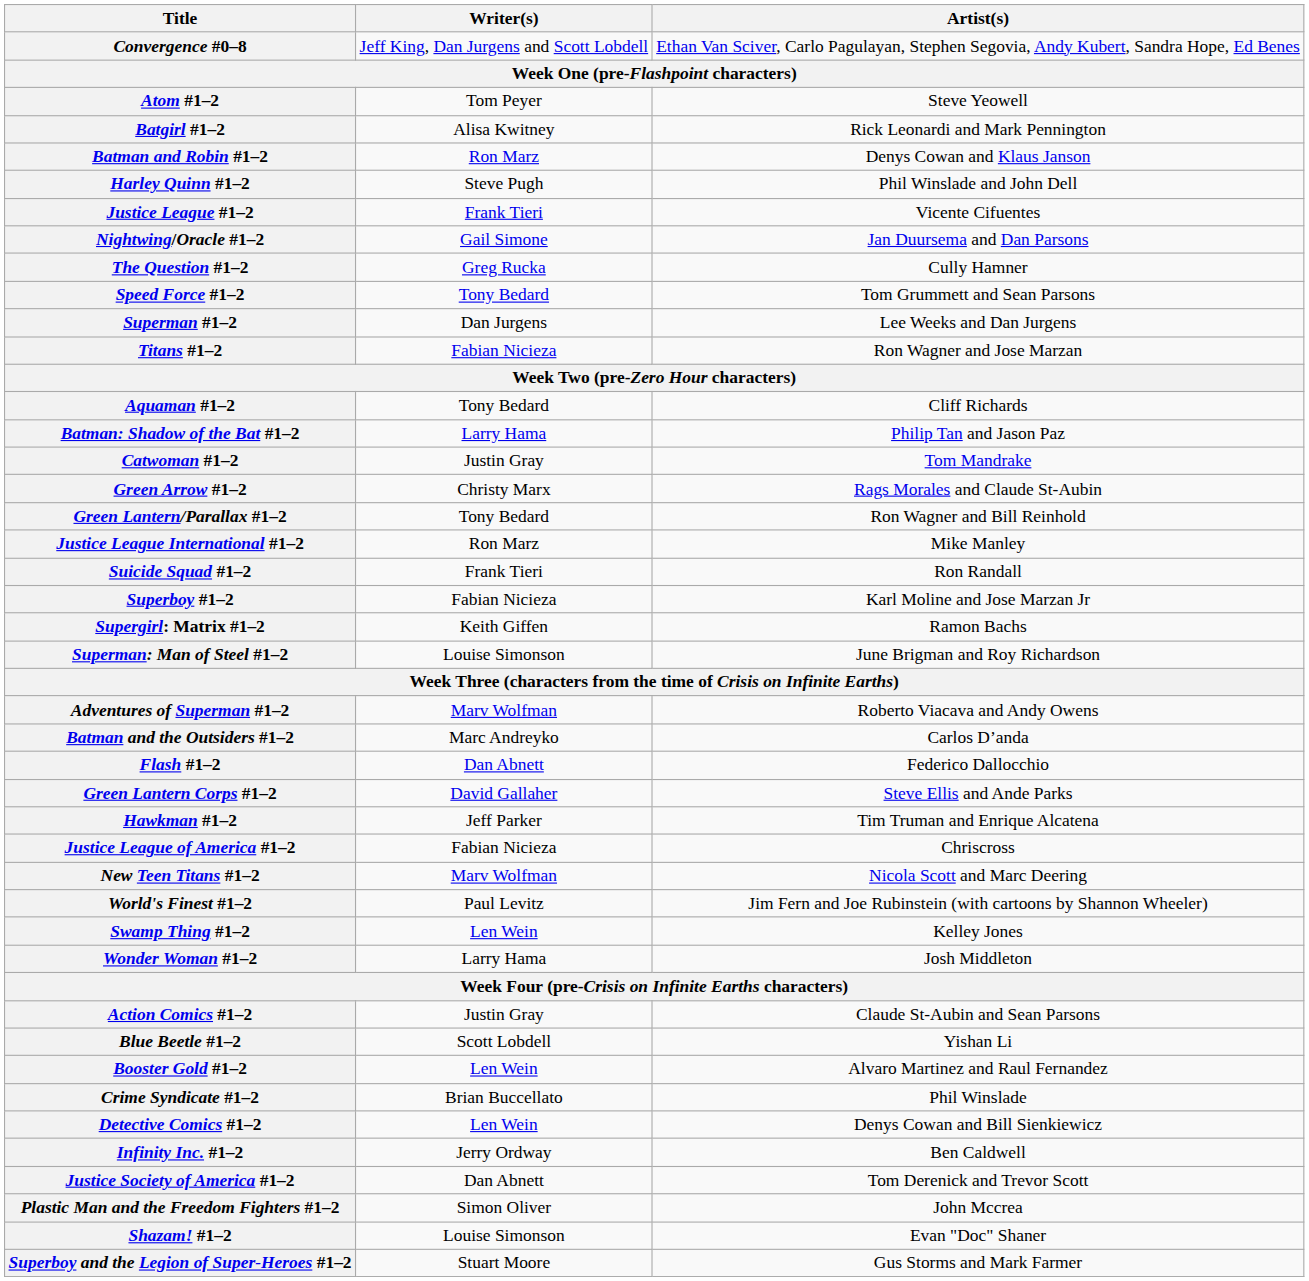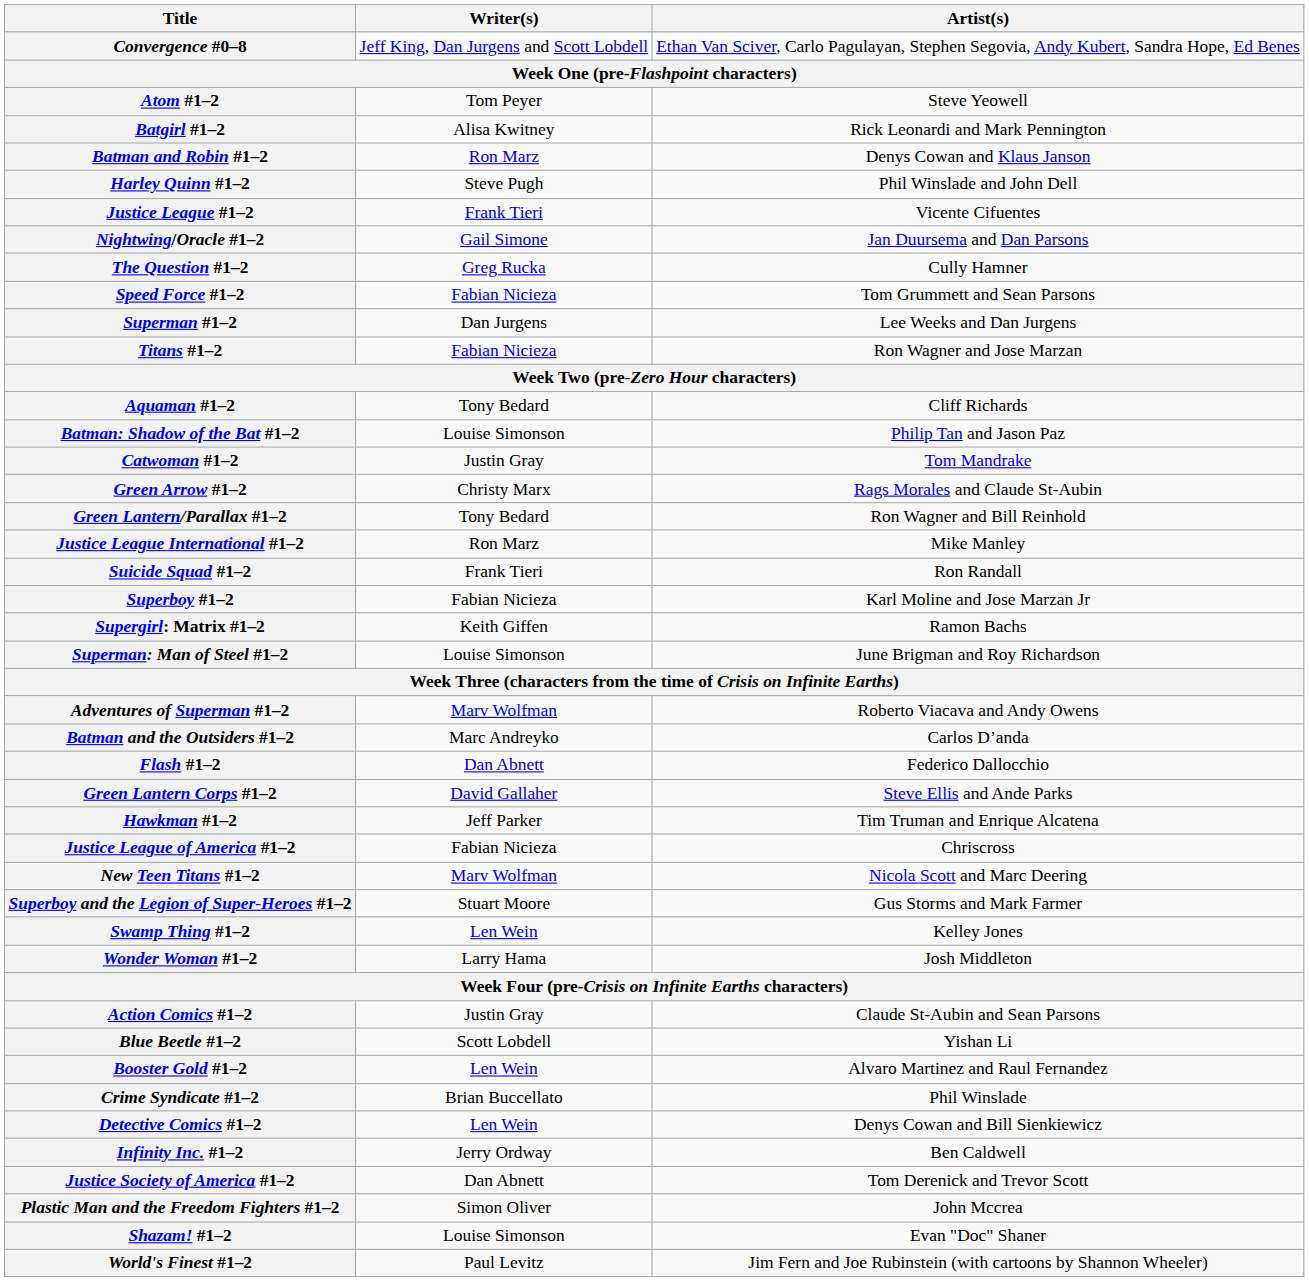 <table class="wikitable" style="text-align:center;">
 <tr>
 <th>Title</th>
 <th>Writer(s)</th>
 <th>Artist(s)</th>
 </tr>
 <tr>
 <th><em>Convergence</em> #0–8</th>
 <td><a href='#'>Jeff King</a>, <a href='#'>Dan Jurgens</a> and <a href='#'>Scott Lobdell</a></td>
 <td><a href='#'>Ethan Van Sciver</a>, Carlo Pagulayan, Stephen Segovia, <a href='#'>Andy Kubert</a>, Sandra Hope, <a href='#'>Ed Benes</a></td>
 </tr>
 <tr>
 <th colspan="3">Week One (pre-<em>Flashpoint</em> characters)</th>
 </tr>
 <tr>
 <th><em><a href='#'>Atom</a></em> #1–2</th>
 <td>Tom Peyer</td>
 <td>Steve Yeowell</td>
 </tr>
 <tr>
 <th><em><a href='#'>Batgirl</a></em> #1–2</th>
 <td>Alisa Kwitney</td>
 <td>Rick Leonardi and Mark Pennington</td>
 </tr>
 <tr>
 <th><em><a href='#'>Batman and Robin</a></em> #1–2</th>
 <td><a href='#'>Ron Marz</a></td>
 <td>Denys Cowan and <a href='#'>Klaus Janson</a></td>
 </tr>
 <tr>
 <th><em><a href='#'>Harley Quinn</a></em> #1–2</th>
 <td>Steve Pugh</td>
 <td>Phil Winslade and John Dell</td>
 </tr>
 <tr>
 <th><em><a href='#'>Justice League</a></em> #1–2</th>
 <td><a href='#'>Frank Tieri</a></td>
 <td>Vicente Cifuentes</td>
 </tr>
 <tr>
 <th><em><a href='#'>Nightwing</a></em>/<em>Oracle</em> #1–2</th>
 <td><a href='#'>Gail Simone</a></td>
 <td><a href='#'>Jan Duursema</a> and <a href='#'>Dan Parsons</a></td>
 </tr>
 <tr>
 <th><em><a href='#'>The Question</a></em> #1–2</th>
 <td><a href='#'>Greg Rucka</a></td>
 <td>Cully Hamner</td>
 </tr>
 <tr>
 <th><em><a href='#'>Speed Force</a></em> #1–2</th>
-<td><a href='#'>Tony Bedard</a></td>
+<td><a href='#'>Fabian Nicieza</a></td>
 <td>Tom Grummett and Sean Parsons</td>
 </tr>
 <tr>
 <th><em><a href='#'>Superman</a></em> #1–2</th>
 <td>Dan Jurgens</td>
 <td>Lee Weeks and Dan Jurgens</td>
 </tr>
 <tr>
 <th><em><a href='#'>Titans</a></em> #1–2</th>
 <td><a href='#'>Fabian Nicieza</a></td>
 <td>Ron Wagner and Jose Marzan</td>
 </tr>
 <tr>
 <th colspan="3">Week Two (pre-<em>Zero Hour</em> characters)</th>
 </tr>
 <tr>
 <th><em><a href='#'>Aquaman</a></em> #1–2</th>
 <td>Tony Bedard</td>
 <td>Cliff Richards</td>
 </tr>
 <tr>
 <th><em><a href='#'>Batman: Shadow of the Bat</a></em> #1–2</th>
-<td><a href='#'>Larry Hama</a></td>
+<td>Louise Simonson</td>
 <td><a href='#'>Philip Tan</a> and Jason Paz</td>
 </tr>
 <tr>
 <th><em><a href='#'>Catwoman</a></em> #1–2</th>
 <td>Justin Gray</td>
 <td><a href='#'>Tom Mandrake</a></td>
 </tr>
 <tr>
 <th><em><a href='#'>Green Arrow</a></em> #1–2</th>
 <td>Christy Marx</td>
 <td><a href='#'>Rags Morales</a> and Claude St-Aubin</td>
 </tr>
 <tr>
 <th><em><a href='#'>Green Lantern</a>/Parallax</em> #1–2</th>
 <td>Tony Bedard</td>
 <td>Ron Wagner and Bill Reinhold</td>
 </tr>
 <tr>
 <th><em><a href='#'>Justice League International</a></em> #1–2</th>
 <td>Ron Marz</td>
 <td>Mike Manley</td>
 </tr>
 <tr>
 <th><em><a href='#'>Suicide Squad</a></em> #1–2</th>
 <td>Frank Tieri</td>
 <td>Ron Randall</td>
 </tr>
 <tr>
 <th><em><a href='#'>Superboy</a></em> #1–2</th>
 <td>Fabian Nicieza</td>
 <td>Karl Moline and Jose Marzan Jr</td>
 </tr>
 <tr>
 <th><em><a href='#'>Supergirl</a></em>: Matrix #1–2</th>
 <td>Keith Giffen</td>
 <td>Ramon Bachs</td>
 </tr>
 <tr>
 <th><em><a href='#'>Superman</a>: Man of Steel</em> #1–2</th>
 <td>Louise Simonson</td>
 <td>June Brigman and Roy Richardson</td>
 </tr>
 <tr>
 <th colspan="3">Week Three (characters from the time of <em>Crisis on Infinite Earths</em>)</th>
 </tr>
 <tr>
 <th><em>Adventures of <a href='#'>Superman</a></em> #1–2</th>
 <td><a href='#'>Marv Wolfman</a></td>
 <td>Roberto Viacava and Andy Owens</td>
 </tr>
 <tr>
 <th><em><a href='#'>Batman</a> and the Outsiders</em> #1–2</th>
 <td>Marc Andreyko</td>
 <td>Carlos D’anda</td>
 </tr>
 <tr>
 <th><em><a href='#'>Flash</a></em> #1–2</th>
 <td><a href='#'>Dan Abnett</a></td>
 <td>Federico Dallocchio</td>
 </tr>
 <tr>
 <th><em><a href='#'>Green Lantern Corps</a></em> #1–2</th>
 <td><a href='#'>David Gallaher</a></td>
 <td><a href='#'>Steve Ellis</a> and Ande Parks</td>
 </tr>
 <tr>
 <th><em><a href='#'>Hawkman</a></em> #1–2</th>
 <td>Jeff Parker</td>
 <td>Tim Truman and Enrique Alcatena</td>
 </tr>
 <tr>
 <th><em><a href='#'>Justice League of America</a></em> #1–2</th>
 <td>Fabian Nicieza</td>
 <td>Chriscross</td>
 </tr>
 <tr>
 <th><em>New <a href='#'>Teen Titans</a></em> #1–2</th>
 <td><a href='#'>Marv Wolfman</a></td>
 <td><a href='#'>Nicola Scott</a> and Marc Deering</td>
 </tr>
 <tr>
-<th><em>World's Finest</em> #1–2</th>
-<td>Paul Levitz</td>
-<td>Jim Fern and Joe Rubinstein (with cartoons by Shannon Wheeler)</td>
+<th><em><a href='#'>Superboy</a> and the <a href='#'>Legion of Super-Heroes</a></em> #1–2</th>
+<td>Stuart Moore</td>
+<td>Gus Storms and Mark Farmer</td>
 </tr>
 <tr>
 <th><em><a href='#'>Swamp Thing</a></em> #1–2</th>
 <td><a href='#'>Len Wein</a></td>
 <td>Kelley Jones</td>
 </tr>
 <tr>
 <th><em><a href='#'>Wonder Woman</a></em> #1–2</th>
 <td>Larry Hama</td>
 <td>Josh Middleton</td>
 </tr>
 <tr>
 <th colspan="3">Week Four (pre-<em>Crisis on Infinite Earths</em> characters)</th>
 </tr>
 <tr>
 <th><em><a href='#'>Action Comics</a></em> #1–2</th>
 <td>Justin Gray</td>
 <td>Claude St-Aubin and Sean Parsons</td>
 </tr>
 <tr>
 <th><em>Blue Beetle</em> #1–2</th>
 <td>Scott Lobdell</td>
 <td>Yishan Li</td>
 </tr>
 <tr>
 <th><em><a href='#'>Booster Gold</a></em> #1–2</th>
 <td><a href='#'>Len Wein</a></td>
 <td>Alvaro Martinez and Raul Fernandez</td>
 </tr>
 <tr>
 <th><em>Crime Syndicate</em> #1–2</th>
 <td>Brian Buccellato</td>
 <td>Phil Winslade</td>
 </tr>
 <tr>
 <th><em><a href='#'>Detective Comics</a></em> #1–2</th>
 <td><a href='#'>Len Wein</a></td>
 <td>Denys Cowan and Bill Sienkiewicz</td>
 </tr>
 <tr>
 <th><em><a href='#'>Infinity Inc.</a></em> #1–2</th>
 <td>Jerry Ordway</td>
 <td>Ben Caldwell</td>
 </tr>
 <tr>
 <th><em><a href='#'>Justice Society of America</a></em> #1–2</th>
 <td>Dan Abnett</td>
 <td>Tom Derenick and Trevor Scott</td>
 </tr>
 <tr>
 <th><em>Plastic Man and the Freedom Fighters</em> #1–2</th>
 <td>Simon Oliver</td>
 <td>John Mccrea</td>
 </tr>
 <tr>
 <th><em><a href='#'>Shazam!</a></em> #1–2</th>
 <td>Louise Simonson</td>
 <td>Evan "Doc" Shaner</td>
 </tr>
 <tr>
-<th><em><a href='#'>Superboy</a> and the <a href='#'>Legion of Super-Heroes</a></em> #1–2</th>
-<td>Stuart Moore</td>
-<td>Gus Storms and Mark Farmer</td>
+<th><em>World's Finest</em> #1–2</th>
+<td>Paul Levitz</td>
+<td>Jim Fern and Joe Rubinstein (with cartoons by Shannon Wheeler)</td>
 </tr>
 </table>
